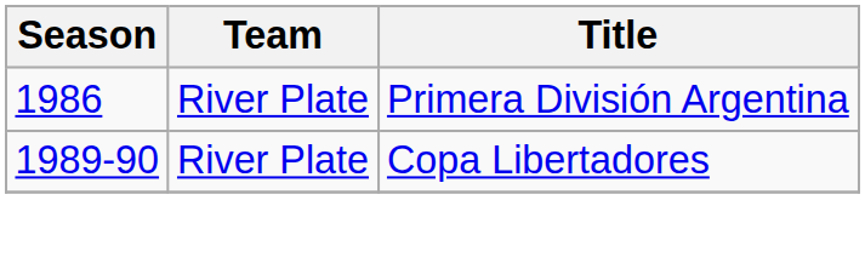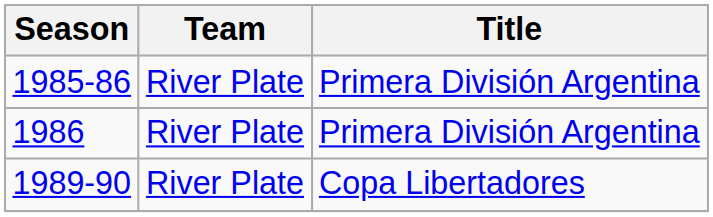 <table class="wikitable">
 <tr>
 <th>Season</th>
 <th>Team</th>
 <th>Title</th>
+</tr>
+<tr>
+<td><a href='#'>1985-86</a></td>
+<td><a href='#'>River Plate</a></td>
+<td><a href='#'>Primera División Argentina</a></td>
 </tr>
 <tr>
 <td><a href='#'>1986</a></td>
 <td><a href='#'>River Plate</a></td>
 <td><a href='#'>Primera División Argentina</a></td>
 </tr>
 <tr>
 <td><a href='#'>1989-90</a></td>
 <td><a href='#'>River Plate</a></td>
 <td><a href='#'>Copa Libertadores</a></td>
 </tr>
 <tr>
 </tr>
 </table>
